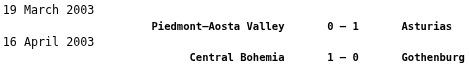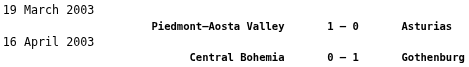 <table width=100% cellspacing=1>
 <tr>
 <th width=25%></th>
 <th width=10%></th>
 <th></th>
 </tr>
 <tr>
 <td>19 March 2003</td>
 </tr>
 <tr style=font-size:90%>
 <td align=right><strong>Piedmont–Aosta Valley</strong></td>
-<td align=center><strong>0 – 1</strong></td>
+<td align=center><strong>1 – 0</strong></td>
 <td><strong>Asturias</strong></td>
 </tr>
 <tr>
 <td>16 April 2003</td>
 </tr>
 <tr style=font-size:90%>
 <td align=right><strong>Central Bohemia</strong></td>
-<td align=center><strong>1 – 0</strong></td>
+<td align=center><strong>0 – 1</strong></td>
 <td><strong>Gothenburg</strong></td>
 </tr>
 </table>
